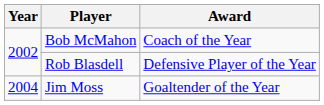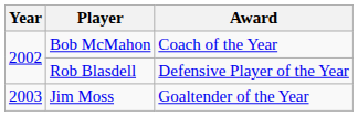 <table class="wikitable">
 <tr>
 <th>Year</th>
 <th>Player</th>
 <th>Award</th>
 </tr>
 <tr>
 <td rowspan="2"><a href='#'>2002</a></td>
 <td><a href='#'>Bob McMahon</a></td>
 <td><a href='#'>Coach of the Year</a></td>
 </tr>
 <tr>
 <td><a href='#'>Rob Blasdell</a></td>
 <td><a href='#'>Defensive Player of the Year</a></td>
 </tr>
 <tr>
-<td><a href='#'>2004</a></td>
+<td><a href='#'>2003</a></td>
 <td><a href='#'>Jim Moss</a></td>
 <td><a href='#'>Goaltender of the Year</a></td>
 </tr>
 </table>
